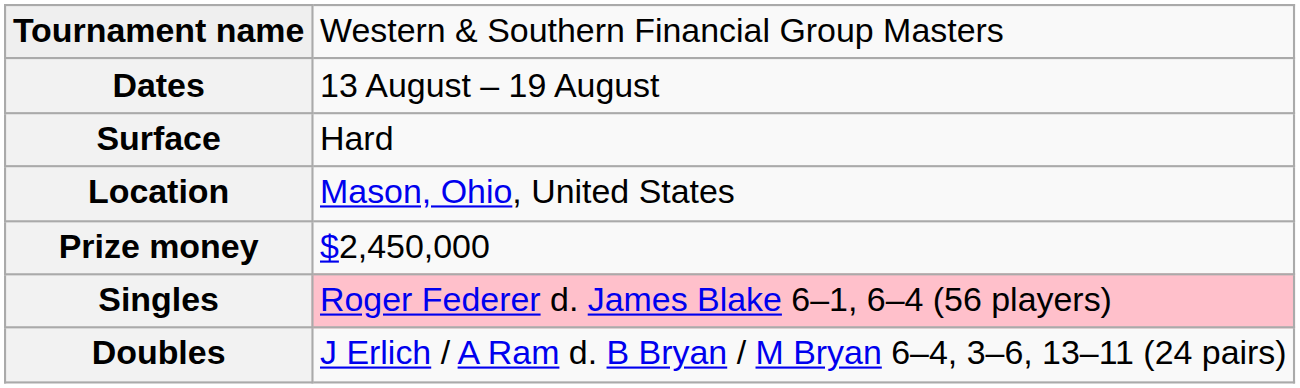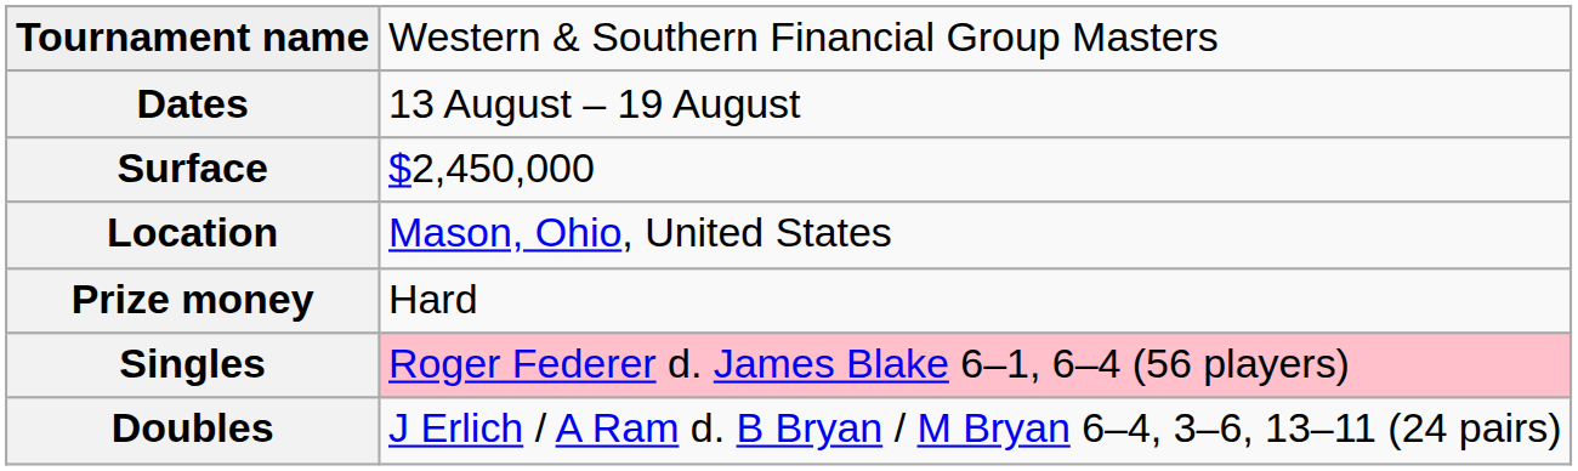 <table class="wikitable">
 <tr>
 <td bgcolor="#EFEFEF"><strong>Tournament name</strong></td>
 <td>Western & Southern Financial Group Masters</td>
 </tr>
 <tr>
 <th>Dates</th>
 <td>13 August – 19 August</td>
 </tr>
 <tr>
 <th>Surface</th>
-<td>Hard</td>
+<td><a href='#'>$</a>2,450,000</td>
 </tr>
 <tr>
 <th>Location</th>
 <td><a href='#'>Mason, Ohio</a>, United States</td>
 </tr>
 <tr>
 <th>Prize money</th>
-<td><a href='#'>$</a>2,450,000</td>
+<td>Hard</td>
 </tr>
 <tr>
 <th>Singles</th>
 <td style="background: pink;"><a href='#'>Roger Federer</a> d. <a href='#'>James Blake</a> 6–1, 6–4 (56 players)</td>
 </tr>
 <tr>
 <th>Doubles</th>
 <td><a href='#'>J Erlich</a> / <a href='#'>A Ram</a> d. <a href='#'>B Bryan</a> / <a href='#'>M Bryan</a> 6–4, 3–6, 13–11 (24 pairs)</td>
 </tr>
 </table>
